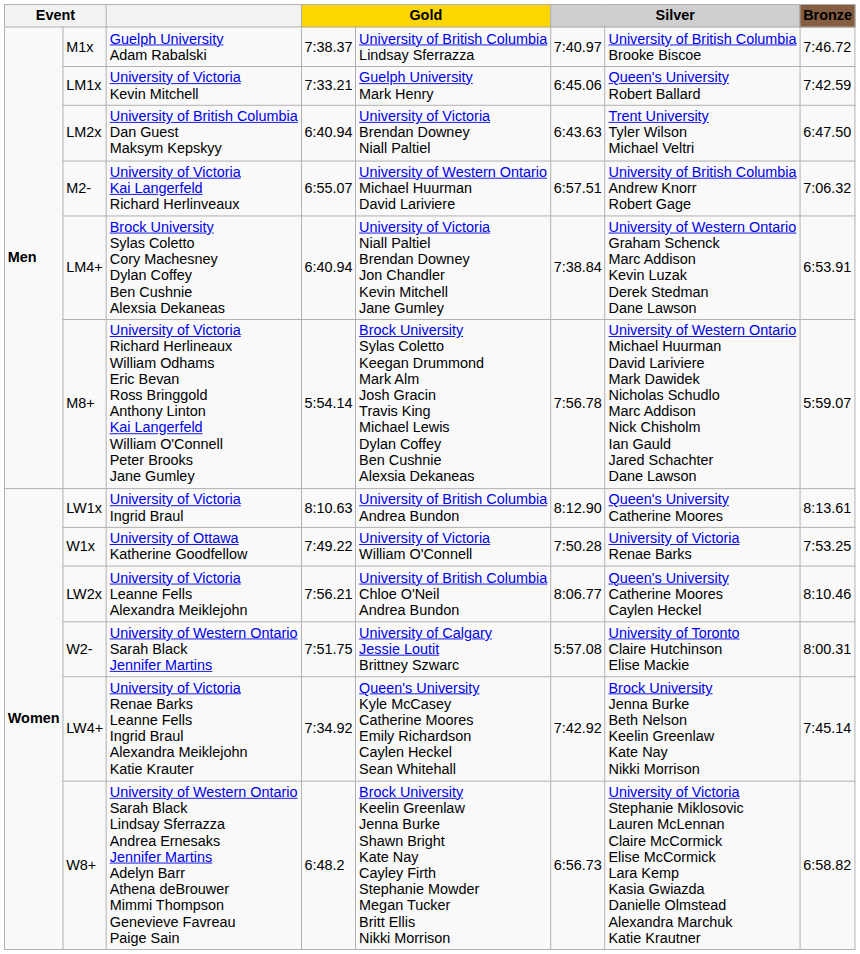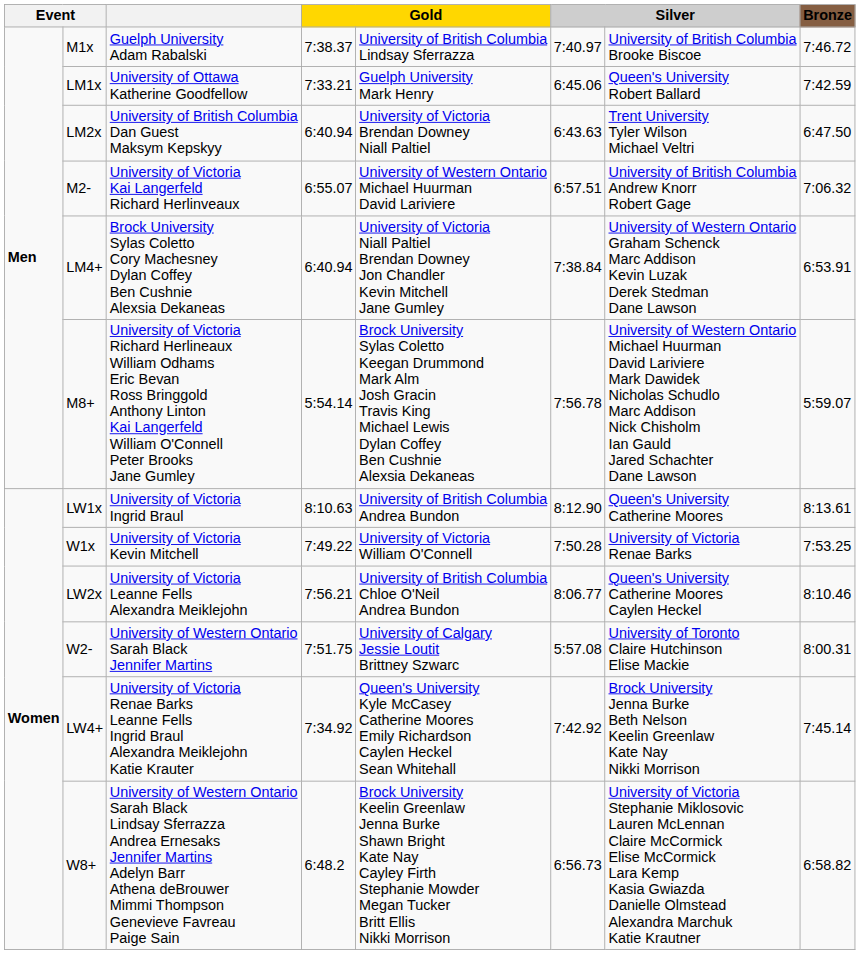 <table class="wikitable mw-collapsible mw-collapsed">
 <tr>
 <th colspan="2">Event</th>
 <th></th>
 <th colspan="2" style="background:#FFD700;">Gold</th>
 <th colspan="2" style="background:#CECECE;">Silver</th>
 <th colspan="2" style="background:#855E42;">Bronze</th>
 </tr>
 <tr>
 <td rowspan="6"><strong>Men</strong></td>
 <td>M1x</td>
 <td><a href='#'>Guelph University</a><br>Adam Rabalski</td>
 <td>7:38.37</td>
 <td><a href='#'>University of British Columbia</a><br>Lindsay Sferrazza</td>
 <td>7:40.97</td>
 <td><a href='#'>University of British Columbia</a><br>Brooke Biscoe</td>
 <td>7:46.72</td>
 </tr>
 <tr>
 <td>LM1x</td>
-<td><a href='#'>University of Victoria</a><br>Kevin Mitchell</td>
+<td><a href='#'>University of Ottawa</a><br>Katherine Goodfellow</td>
 <td>7:33.21</td>
 <td><a href='#'>Guelph University</a><br>Mark Henry</td>
 <td>6:45.06</td>
 <td><a href='#'>Queen's University</a><br>Robert Ballard</td>
 <td>7:42.59</td>
 </tr>
 <tr>
 <td>LM2x</td>
 <td><a href='#'>University of British Columbia</a><br>Dan Guest<br>Maksym Kepskyy</td>
 <td>6:40.94</td>
 <td><a href='#'>University of Victoria</a><br>Brendan Downey<br>Niall Paltiel</td>
 <td>6:43.63</td>
 <td><a href='#'>Trent University</a><br>Tyler Wilson<br>Michael Veltri</td>
 <td>6:47.50</td>
 </tr>
 <tr>
 <td>M2-</td>
 <td><a href='#'>University of Victoria</a><br><a href='#'>Kai Langerfeld</a><br>Richard Herlinveaux</td>
 <td>6:55.07</td>
 <td><a href='#'>University of Western Ontario</a><br>Michael Huurman<br>David Lariviere</td>
 <td>6:57.51</td>
 <td><a href='#'>University of British Columbia</a><br>Andrew Knorr<br>Robert Gage</td>
 <td>7:06.32</td>
 </tr>
 <tr>
 <td>LM4+</td>
 <td><a href='#'>Brock University</a><br>Sylas Coletto<br>Cory Machesney<br>Dylan Coffey<br>Ben Cushnie<br>Alexsia Dekaneas</td>
 <td>6:40.94</td>
 <td><a href='#'>University of Victoria</a><br>Niall Paltiel<br>Brendan Downey<br>Jon Chandler<br>Kevin Mitchell<br>Jane Gumley</td>
 <td>7:38.84</td>
 <td><a href='#'>University of Western Ontario</a><br>Graham Schenck<br>Marc Addison<br>Kevin Luzak<br>Derek Stedman<br>Dane Lawson</td>
 <td>6:53.91</td>
 </tr>
 <tr>
 <td>M8+</td>
 <td><a href='#'>University of Victoria</a><br>Richard Herlineaux<br>William Odhams<br>Eric Bevan<br>Ross Bringgold<br>Anthony Linton<br><a href='#'>Kai Langerfeld</a><br>William O'Connell<br>Peter Brooks<br>Jane Gumley</td>
 <td>5:54.14</td>
 <td><a href='#'>Brock University</a><br>Sylas Coletto<br>Keegan Drummond<br>Mark Alm<br>Josh Gracin<br>Travis King<br>Michael Lewis<br>Dylan Coffey<br>Ben Cushnie<br>Alexsia Dekaneas</td>
 <td>7:56.78</td>
 <td><a href='#'>University of Western Ontario</a><br>Michael Huurman<br>David Lariviere<br>Mark Dawidek<br>Nicholas Schudlo<br>Marc Addison<br>Nick Chisholm<br>Ian Gauld<br>Jared Schachter<br>Dane Lawson</td>
 <td>5:59.07</td>
 </tr>
 <tr>
 <td rowspan="6"><strong>Women</strong></td>
 <td>LW1x</td>
 <td><a href='#'>University of Victoria</a><br>Ingrid Braul</td>
 <td>8:10.63</td>
 <td><a href='#'>University of British Columbia</a><br>Andrea Bundon</td>
 <td>8:12.90</td>
 <td><a href='#'>Queen's University</a><br>Catherine Moores</td>
 <td>8:13.61</td>
 </tr>
 <tr>
 <td>W1x</td>
-<td><a href='#'>University of Ottawa</a><br>Katherine Goodfellow</td>
+<td><a href='#'>University of Victoria</a><br>Kevin Mitchell</td>
 <td>7:49.22</td>
 <td><a href='#'>University of Victoria</a><br>William O'Connell</td>
 <td>7:50.28</td>
 <td><a href='#'>University of Victoria</a><br>Renae Barks</td>
 <td>7:53.25</td>
 </tr>
 <tr>
 <td>LW2x</td>
 <td><a href='#'>University of Victoria</a><br>Leanne Fells<br>Alexandra Meiklejohn</td>
 <td>7:56.21</td>
 <td><a href='#'>University of British Columbia</a><br>Chloe O'Neil<br>Andrea Bundon</td>
 <td>8:06.77</td>
 <td><a href='#'>Queen's University</a><br>Catherine Moores<br>Caylen Heckel</td>
 <td>8:10.46</td>
 </tr>
 <tr>
 <td>W2-</td>
 <td><a href='#'>University of Western Ontario</a><br>Sarah Black<br><a href='#'>Jennifer Martins</a></td>
 <td>7:51.75</td>
 <td><a href='#'>University of Calgary</a><br><a href='#'>Jessie Loutit</a><br>Brittney Szwarc</td>
 <td>5:57.08</td>
 <td><a href='#'>University of Toronto</a><br>Claire Hutchinson<br>Elise Mackie</td>
 <td>8:00.31</td>
 </tr>
 <tr>
 <td>LW4+</td>
 <td><a href='#'>University of Victoria</a><br>Renae Barks<br>Leanne Fells<br>Ingrid Braul<br>Alexandra Meiklejohn<br>Katie Krauter</td>
 <td>7:34.92</td>
 <td><a href='#'>Queen's University</a><br>Kyle McCasey<br>Catherine Moores<br>Emily Richardson<br>Caylen Heckel<br>Sean Whitehall</td>
 <td>7:42.92</td>
 <td><a href='#'>Brock University</a><br>Jenna Burke<br>Beth Nelson<br>Keelin Greenlaw<br>Kate Nay<br>Nikki Morrison</td>
 <td>7:45.14</td>
 </tr>
 <tr>
 <td>W8+</td>
 <td><a href='#'>University of Western Ontario</a><br>Sarah Black<br>Lindsay Sferrazza<br>Andrea Ernesaks<br><a href='#'>Jennifer Martins</a><br>Adelyn Barr<br>Athena deBrouwer<br>Mimmi Thompson<br>Genevieve Favreau<br>Paige Sain</td>
 <td>6:48.2</td>
 <td><a href='#'>Brock University</a><br>Keelin Greenlaw<br>Jenna Burke<br>Shawn Bright<br>Kate Nay<br>Cayley Firth<br>Stephanie Mowder<br>Megan Tucker<br>Britt Ellis<br>Nikki Morrison</td>
 <td>6:56.73</td>
 <td><a href='#'>University of Victoria</a><br>Stephanie Miklosovic<br>Lauren McLennan<br>Claire McCormick<br>Elise McCormick<br>Lara Kemp<br>Kasia Gwiazda<br>Danielle Olmstead<br>Alexandra Marchuk<br>Katie Krautner</td>
 <td>6:58.82</td>
 </tr>
 </table>
